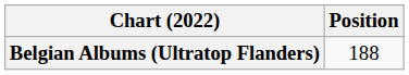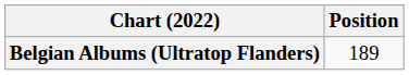 <table class="wikitable plainrowheaders">
 <tr>
 <th>Chart (2022)</th>
 <th>Position</th>
 </tr>
 <tr>
 <th scope="row">Belgian Albums (Ultratop Flanders)</th>
-<td style="text-align:center;">188</td>
+<td style="text-align:center;">189</td>
 </tr>
 </table>
